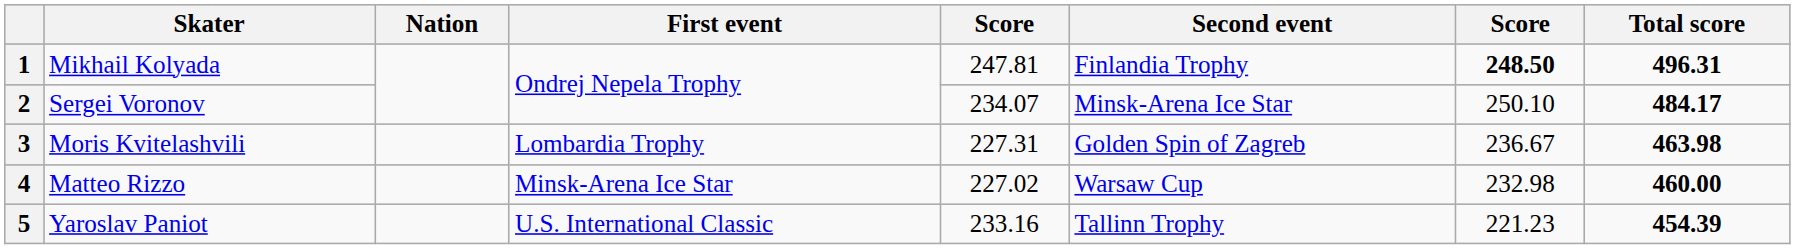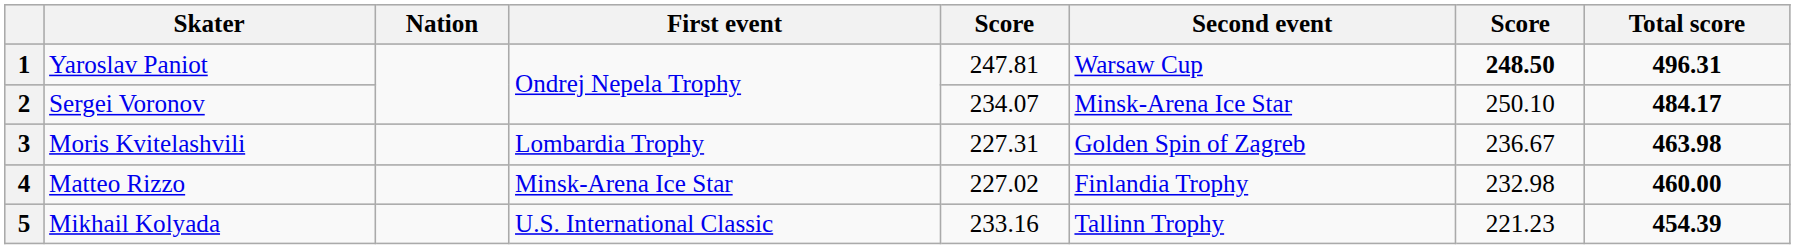 <table class="wikitable unsortable" style="text-align:left; width:90%">
 <tr>
 <th scope="col"></th>
 <th scope="col">Skater</th>
 <th scope="col">Nation</th>
 <th scope="col">First event</th>
 <th scope="col">Score</th>
 <th scope="col">Second event</th>
 <th scope="col">Score</th>
 <th scope="col">Total score</th>
 </tr>
 <tr>
 <th scope="row">1</th>
-<td><a href='#'>Mikhail Kolyada</a></td>
+<td><a href='#'>Yaroslav Paniot</a></td>
 <td rowspan="2"></td>
 <td rowspan="2"><a href='#'>Ondrej Nepela Trophy</a></td>
 <td style="text-align:center">247.81</td>
-<td><a href='#'>Finlandia Trophy</a></td>
+<td><a href='#'>Warsaw Cup</a></td>
 <td style="text-align:center"><strong>248.50</strong></td>
 <td style="text-align:center"><strong>496.31</strong></td>
 </tr>
 <tr>
 <th scope="row">2</th>
 <td><a href='#'>Sergei Voronov</a></td>
 <td style="text-align:center">234.07</td>
 <td><a href='#'>Minsk-Arena Ice Star</a></td>
 <td style="text-align:center">250.10</td>
 <td style="text-align:center"><strong>484.17</strong></td>
 </tr>
 <tr>
 <th scope="row">3</th>
 <td><a href='#'>Moris Kvitelashvili</a></td>
 <td></td>
 <td><a href='#'>Lombardia Trophy</a></td>
 <td style="text-align:center">227.31</td>
 <td><a href='#'>Golden Spin of Zagreb</a></td>
 <td style="text-align:center">236.67</td>
 <td style="text-align:center"><strong>463.98</strong></td>
 </tr>
 <tr>
 <th scope="row">4</th>
 <td><a href='#'>Matteo Rizzo</a></td>
 <td></td>
 <td><a href='#'>Minsk-Arena Ice Star</a></td>
 <td style="text-align:center">227.02</td>
-<td><a href='#'>Warsaw Cup</a></td>
+<td><a href='#'>Finlandia Trophy</a></td>
 <td style="text-align:center">232.98</td>
 <td style="text-align:center"><strong>460.00</strong></td>
 </tr>
 <tr>
 <th scope="row">5</th>
-<td><a href='#'>Yaroslav Paniot</a></td>
+<td><a href='#'>Mikhail Kolyada</a></td>
 <td></td>
 <td><a href='#'>U.S. International Classic</a></td>
 <td style="text-align:center">233.16</td>
 <td><a href='#'>Tallinn Trophy</a></td>
 <td style="text-align:center">221.23</td>
 <td style="text-align:center"><strong>454.39</strong></td>
 </tr>
 </table>
